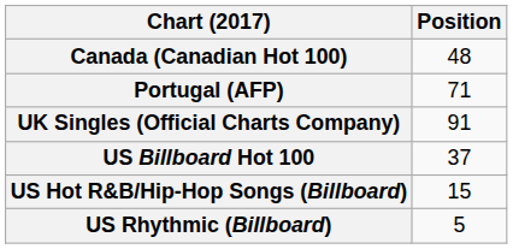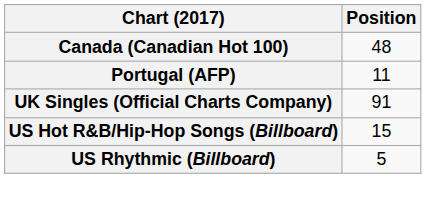 <table class="wikitable sortable plainrowheaders" style="text-align:center;">
 <tr>
 <th>Chart (2017)</th>
 <th>Position</th>
 </tr>
 <tr>
 <th scope="row">Canada (Canadian Hot 100)</th>
 <td>48</td>
 </tr>
 <tr>
 <th scope="row">Portugal (AFP)</th>
-<td>71</td>
+<td>11</td>
 </tr>
 <tr>
 <th scope="row">UK Singles (Official Charts Company)</th>
 <td>91</td>
-</tr>
-<tr>
-<th scope="row">US <em>Billboard</em> Hot 100</th>
-<td>37</td>
 </tr>
 <tr>
 <th scope="row">US Hot R&B/Hip-Hop Songs (<em>Billboard</em>)</th>
 <td>15</td>
 </tr>
 <tr>
 <th scope="row">US Rhythmic (<em>Billboard</em>)</th>
 <td>5</td>
 </tr>
 </table>
